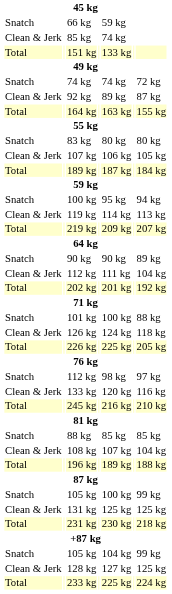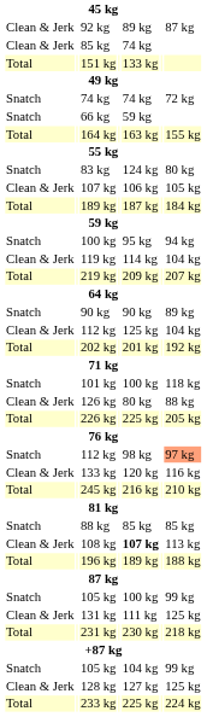 <table>
 <tr>
 <th colspan=7>45 kg</th>
 </tr>
 <tr>
-<td>Snatch</td>
+<td>Clean & Jerk</td>
 <td></td>
-<td>66 kg</td>
+<td>92 kg</td>
 <td></td>
-<td>59 kg</td>
+<td>89 kg</td>
 <td></td>
-<td></td>
+<td>87 kg</td>
 </tr>
 <tr>
 <td>Clean & Jerk</td>
 <td></td>
 <td>85 kg</td>
 <td></td>
 <td>74 kg</td>
 <td></td>
 <td></td>
 </tr>
 <tr bgcolor=ffffcc>
 <td>Total</td>
 <td></td>
 <td>151 kg</td>
 <td></td>
 <td>133 kg</td>
 <td></td>
 <td></td>
 </tr>
 <tr>
 <th colspan=7>49 kg</th>
 </tr>
 <tr>
 <td>Snatch</td>
 <td></td>
 <td>74 kg</td>
 <td></td>
 <td>74 kg</td>
 <td></td>
 <td>72 kg</td>
 </tr>
 <tr>
-<td>Clean & Jerk</td>
+<td>Snatch</td>
 <td></td>
-<td>92 kg</td>
+<td>66 kg</td>
 <td></td>
-<td>89 kg</td>
+<td>59 kg</td>
 <td></td>
-<td>87 kg</td>
+<td></td>
 </tr>
 <tr bgcolor=ffffcc>
 <td>Total</td>
 <td></td>
 <td>164 kg</td>
 <td></td>
 <td>163 kg</td>
 <td></td>
 <td>155 kg</td>
 </tr>
 <tr>
 <th colspan=7>55 kg</th>
 </tr>
 <tr>
 <td>Snatch</td>
 <td></td>
 <td>83 kg</td>
 <td></td>
-<td>80 kg</td>
+<td>124 kg</td>
 <td></td>
 <td>80 kg</td>
 </tr>
 <tr>
 <td>Clean & Jerk</td>
 <td></td>
 <td>107 kg</td>
 <td></td>
 <td>106 kg</td>
 <td></td>
 <td>105 kg</td>
 </tr>
 <tr bgcolor=ffffcc>
 <td>Total</td>
 <td></td>
 <td>189 kg</td>
 <td></td>
 <td>187 kg</td>
 <td></td>
 <td>184 kg</td>
 </tr>
 <tr>
 <th colspan=7>59 kg</th>
 </tr>
 <tr>
 <td>Snatch</td>
 <td></td>
 <td>100 kg</td>
 <td></td>
 <td>95 kg</td>
 <td></td>
 <td>94 kg</td>
 </tr>
 <tr>
 <td>Clean & Jerk</td>
 <td></td>
 <td>119 kg</td>
 <td></td>
 <td>114 kg</td>
 <td></td>
-<td>113 kg</td>
+<td>104 kg</td>
 </tr>
 <tr bgcolor=ffffcc>
 <td>Total</td>
 <td></td>
 <td>219 kg</td>
 <td></td>
 <td>209 kg</td>
 <td></td>
 <td>207 kg</td>
 </tr>
 <tr>
 <th colspan=7>64 kg</th>
 </tr>
 <tr>
 <td>Snatch</td>
 <td></td>
 <td>90 kg</td>
 <td></td>
 <td>90 kg</td>
 <td></td>
 <td>89 kg</td>
 </tr>
 <tr>
 <td>Clean & Jerk</td>
 <td></td>
 <td>112 kg</td>
 <td></td>
-<td>111 kg</td>
+<td>125 kg</td>
 <td></td>
 <td>104 kg</td>
 </tr>
 <tr bgcolor=ffffcc>
 <td>Total</td>
 <td></td>
 <td>202 kg</td>
 <td></td>
 <td>201 kg</td>
 <td></td>
 <td>192 kg</td>
 </tr>
 <tr>
 <th colspan=7>71 kg</th>
 </tr>
 <tr>
 <td>Snatch</td>
 <td></td>
 <td>101 kg</td>
 <td></td>
 <td>100 kg</td>
 <td></td>
-<td>88 kg</td>
+<td>118 kg</td>
 </tr>
 <tr>
 <td>Clean & Jerk</td>
 <td></td>
 <td>126 kg</td>
 <td></td>
-<td>124 kg</td>
+<td>80 kg</td>
 <td></td>
-<td>118 kg</td>
+<td>88 kg</td>
 </tr>
 <tr bgcolor=ffffcc>
 <td>Total</td>
 <td></td>
 <td>226 kg</td>
 <td></td>
 <td>225 kg</td>
 <td></td>
 <td>205 kg</td>
 </tr>
 <tr>
 <th colspan=7>76 kg</th>
 </tr>
 <tr>
 <td>Snatch</td>
 <td></td>
 <td>112 kg</td>
 <td></td>
 <td>98 kg</td>
 <td></td>
-<td>97 kg</td>
+<td style="background: lightsalmon;">97 kg</td>
 </tr>
 <tr>
 <td>Clean & Jerk</td>
 <td></td>
 <td>133 kg</td>
 <td></td>
 <td>120 kg</td>
 <td></td>
 <td>116 kg</td>
 </tr>
 <tr bgcolor=ffffcc>
 <td>Total</td>
 <td></td>
 <td>245 kg</td>
 <td></td>
 <td>216 kg</td>
 <td></td>
 <td>210 kg</td>
 </tr>
 <tr>
 <th colspan=7>81 kg</th>
 </tr>
 <tr>
 <td>Snatch</td>
 <td></td>
 <td>88 kg</td>
 <td></td>
 <td>85 kg</td>
 <td></td>
 <td>85 kg</td>
 </tr>
 <tr>
 <td>Clean & Jerk</td>
 <td></td>
 <td>108 kg</td>
 <td></td>
-<td>107 kg</td>
+<td><strong>107 kg</strong></td>
 <td></td>
-<td>104 kg</td>
+<td>113 kg</td>
 </tr>
 <tr bgcolor=ffffcc>
 <td>Total</td>
 <td></td>
 <td>196 kg</td>
 <td></td>
 <td>189 kg</td>
 <td></td>
 <td>188 kg</td>
 </tr>
 <tr>
 <th colspan=7>87 kg</th>
 </tr>
 <tr>
 <td>Snatch</td>
 <td></td>
 <td>105 kg</td>
 <td></td>
 <td>100 kg</td>
 <td></td>
 <td>99 kg</td>
 </tr>
 <tr>
 <td>Clean & Jerk</td>
 <td></td>
 <td>131 kg</td>
 <td></td>
-<td>125 kg</td>
+<td>111 kg</td>
 <td></td>
 <td>125 kg</td>
 </tr>
 <tr bgcolor=ffffcc>
 <td>Total</td>
 <td></td>
 <td>231 kg</td>
 <td></td>
 <td>230 kg</td>
 <td></td>
 <td>218 kg</td>
 </tr>
 <tr>
 <th colspan=7>+87 kg</th>
 </tr>
 <tr>
 <td>Snatch</td>
 <td></td>
 <td>105 kg</td>
 <td></td>
 <td>104 kg</td>
 <td></td>
 <td>99 kg</td>
 </tr>
 <tr>
 <td>Clean & Jerk</td>
 <td></td>
 <td>128 kg</td>
 <td></td>
 <td>127 kg</td>
 <td></td>
 <td>125 kg</td>
 </tr>
 <tr bgcolor=ffffcc>
 <td>Total</td>
 <td></td>
 <td>233 kg</td>
 <td></td>
 <td>225 kg</td>
 <td></td>
 <td>224 kg</td>
 </tr>
 </table>
